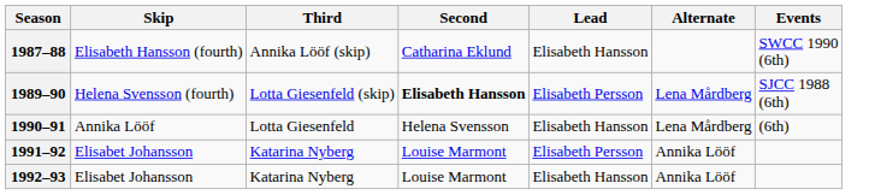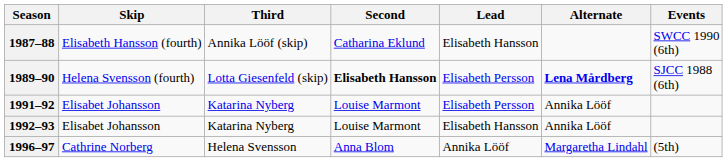 <table class="wikitable">
 <tr>
 <th scope="col" width=60>Season</th>
 <th scope="col">Skip</th>
 <th scope="col">Third</th>
 <th scope="col">Second</th>
 <th scope="col">Lead</th>
 <th scope="col">Alternate</th>
 <th scope="col">Events</th>
 </tr>
 <tr>
 <th scope="row">1987–88</th>
 <td><a href='#'>Elisabeth Hansson</a> (fourth)</td>
 <td>Annika Lööf (skip)</td>
 <td><a href='#'>Catharina Eklund</a></td>
 <td>Elisabeth Hansson</td>
 <td></td>
 <td><a href='#'>SWCC</a> 1990 <br> (6th)</td>
 </tr>
 <tr>
 <th scope="row">1989–90</th>
 <td><a href='#'>Helena Svensson</a> (fourth)</td>
 <td><a href='#'>Lotta Giesenfeld</a> (skip)</td>
 <td><strong>Elisabeth Hansson</strong></td>
 <td><a href='#'>Elisabeth Persson</a></td>
-<td><a href='#'>Lena Mårdberg</a></td>
+<td><strong><a href='#'>Lena Mårdberg</a></strong></td>
 <td><a href='#'>SJCC</a> 1988 <br> (6th)</td>
-</tr>
-<tr>
-<th scope="row">1990–91</th>
-<td>Annika Lööf</td>
-<td>Lotta Giesenfeld</td>
-<td>Helena Svensson</td>
-<td>Elisabeth Hansson</td>
-<td>Lena Mårdberg</td>
-<td> (6th)</td>
 </tr>
 <tr>
 <th scope="row">1991–92</th>
 <td><a href='#'>Elisabet Johansson</a></td>
 <td><a href='#'>Katarina Nyberg</a></td>
 <td><a href='#'>Louise Marmont</a></td>
 <td><a href='#'>Elisabeth Persson</a></td>
 <td>Annika Lööf</td>
 <td> </td>
 </tr>
 <tr>
 <th scope="row">1992–93</th>
 <td>Elisabet Johansson</td>
 <td>Katarina Nyberg</td>
 <td>Louise Marmont</td>
 <td>Elisabeth Hansson</td>
 <td>Annika Lööf</td>
 <td> </td>
 </tr>
+<tr>
+<th scope="row">1996–97</th>
+<td><a href='#'>Cathrine Norberg</a></td>
+<td>Helena Svensson</td>
+<td><a href='#'>Anna Blom</a></td>
+<td>Annika Lööf</td>
+<td><a href='#'>Margaretha Lindahl</a></td>
+<td> (5th)</td>
+</tr>
 </table>
